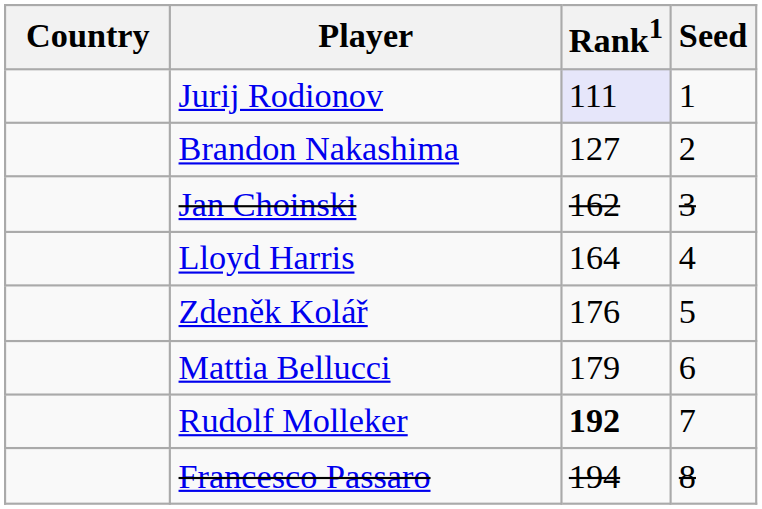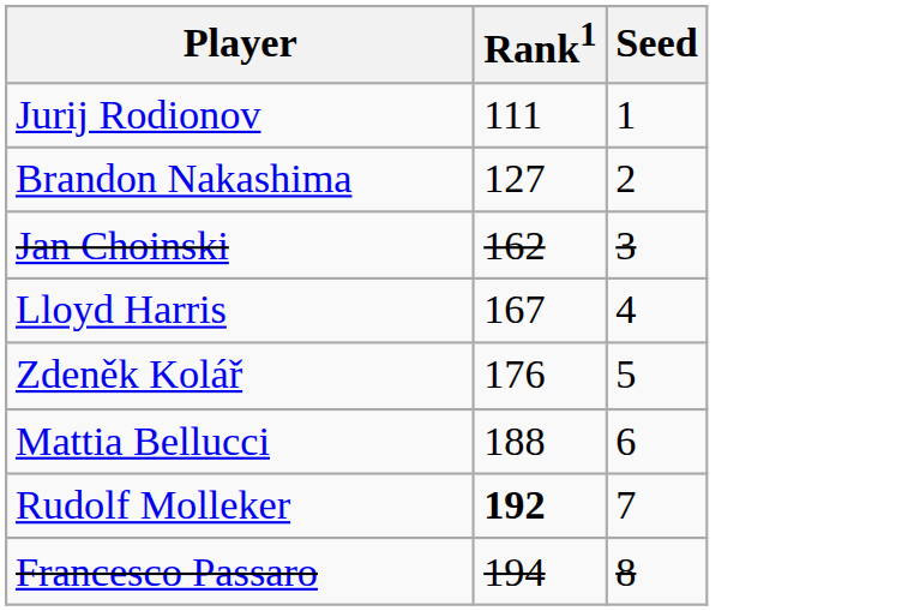 <table class="sortable wikitable">
 <tr>
-<th width="70">Country</th>
 <th width="175">Player</th>
 <th>Rank<sup>1</sup></th>
 <th>Seed</th>
 </tr>
 <tr>
-<td></td>
 <td><a href='#'>Jurij Rodionov</a></td>
-<td style="background: lavender;">111</td>
+<td>111</td>
 <td>1</td>
 </tr>
 <tr>
-<td></td>
 <td><a href='#'>Brandon Nakashima</a></td>
 <td>127</td>
 <td>2</td>
 </tr>
 <tr>
-<td><s></s></td>
 <td><s><a href='#'>Jan Choinski</a></s></td>
 <td><s>162</s></td>
 <td><s>3</s></td>
 </tr>
 <tr>
-<td></td>
 <td><a href='#'>Lloyd Harris</a></td>
-<td>164</td>
+<td>167</td>
 <td>4</td>
 </tr>
 <tr>
-<td></td>
 <td><a href='#'>Zdeněk Kolář</a></td>
 <td>176</td>
 <td>5</td>
 </tr>
 <tr>
-<td></td>
 <td><a href='#'>Mattia Bellucci</a></td>
-<td>179</td>
+<td>188</td>
 <td>6</td>
 </tr>
 <tr>
-<td></td>
 <td><a href='#'>Rudolf Molleker</a></td>
 <td><strong>192</strong></td>
 <td>7</td>
 </tr>
 <tr>
-<td><s></s></td>
 <td><s><a href='#'>Francesco Passaro</a></s></td>
 <td><s>194</s></td>
 <td><s>8</s></td>
 </tr>
 </table>
